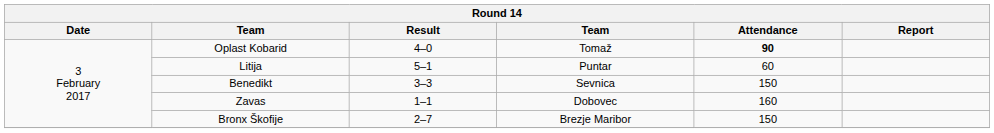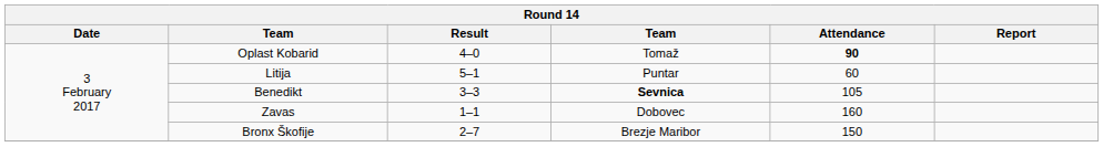 <table class="wikitable collapsible collapsed" style="font-size:88%; text-align:center; width:100%">
 <tr>
 <th colspan=6 bgcolor=#FFFFFF>Round 14</th>
 </tr>
 <tr>
 <th width=15% bgcolor=#89CFF0>Date</th>
 <th width=20% bgcolor=#89CFF0>Team</th>
 <th width=15% bgcolor=#89CFF0>Result</th>
 <th width=20% bgcolor=#89CFF0>Team</th>
 <th width=15% bgcolor=#89CFF0>Attendance</th>
 <th width=15% bgcolor=#89CFF0>Report</th>
 </tr>
 <tr>
 <td rowspan=5>3 <br> February<br> 2017</td>
 <td>Oplast Kobarid</td>
 <td>4–0</td>
 <td>Tomaž</td>
 <td><strong>90</strong></td>
 <td></td>
 </tr>
 <tr align=center>
 <td>Litija</td>
 <td>5–1</td>
 <td>Puntar</td>
 <td>60</td>
 <td></td>
 </tr>
 <tr align=center>
 <td>Benedikt</td>
 <td>3–3</td>
-<td>Sevnica</td>
-<td>150</td>
+<td><strong>Sevnica</strong></td>
+<td>105</td>
 <td></td>
 </tr>
 <tr align=center>
 <td>Zavas</td>
 <td>1–1</td>
 <td>Dobovec</td>
 <td>160</td>
 <td></td>
 </tr>
 <tr align=center>
 <td>Bronx Škofije</td>
 <td>2–7</td>
 <td>Brezje Maribor</td>
 <td>150</td>
 <td></td>
 </tr>
 <tr>
 </tr>
 </table>
